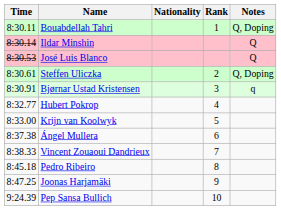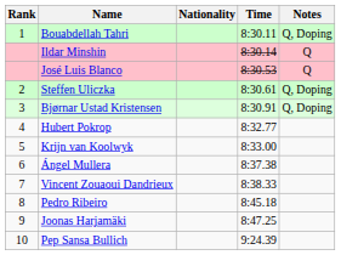 <table class="wikitable sortable" style="text-align:center">
 <tr>
-<th>Time</th>
+<th>Rank</th>
 <th>Name</th>
 <th>Nationality</th>
-<th>Rank</th>
+<th>Time</th>
 <th>Notes</th>
 </tr>
 <tr bgcolor=ccffcc>
-<td>8:30.11</td>
+<td>1</td>
 <td align="left"><a href='#'>Bouabdellah Tahri</a></td>
 <td align=left></td>
-<td>1</td>
+<td>8:30.11</td>
 <td>Q, Doping</td>
 </tr>
 <tr bgcolor=pink>
-<td><s>8:30.14 </s></td>
+<td></td>
 <td align="left"><a href='#'>Ildar Minshin</a></td>
 <td align=left></td>
-<td></td>
+<td><s>8:30.14 </s></td>
 <td>Q</td>
 </tr>
 <tr bgcolor=pink>
-<td><s>8:30.53 </s></td>
+<td></td>
 <td align="left"><a href='#'>José Luis Blanco</a></td>
 <td align=left></td>
-<td></td>
+<td><s>8:30.53 </s></td>
 <td>Q</td>
 </tr>
 <tr bgcolor=ccffcc>
-<td>8:30.61</td>
+<td>2</td>
 <td align="left"><a href='#'>Steffen Uliczka</a></td>
 <td align=left></td>
-<td>2</td>
+<td>8:30.61</td>
 <td>Q, Doping</td>
 </tr>
 <tr bgcolor=ddffdd>
-<td>8:30.91</td>
+<td>3</td>
 <td align="left"><a href='#'>Bjørnar Ustad Kristensen</a></td>
 <td align=left></td>
-<td>3</td>
-<td>q</td>
+<td>8:30.91</td>
+<td>Q, Doping</td>
 </tr>
 <tr>
-<td>8:32.77</td>
+<td>4</td>
 <td align="left"><a href='#'>Hubert Pokrop</a></td>
 <td align=left></td>
-<td>4</td>
+<td>8:32.77</td>
 <td></td>
 </tr>
 <tr>
-<td>8:33.00</td>
+<td>5</td>
 <td align="left"><a href='#'>Krijn van Koolwyk</a></td>
 <td align=left></td>
-<td>5</td>
+<td>8:33.00</td>
 <td></td>
 </tr>
 <tr>
-<td>8:37.38</td>
+<td>6</td>
 <td align="left"><a href='#'>Ángel Mullera</a></td>
 <td align=left></td>
-<td>6</td>
+<td>8:37.38</td>
 <td></td>
 </tr>
 <tr>
-<td>8:38.33</td>
+<td>7</td>
 <td align="left"><a href='#'>Vincent Zouaoui Dandrieux</a></td>
 <td align=left></td>
-<td>7</td>
+<td>8:38.33</td>
 <td></td>
 </tr>
 <tr>
-<td>8:45.18</td>
+<td>8</td>
 <td align="left"><a href='#'>Pedro Ribeiro</a></td>
 <td align=left></td>
-<td>8</td>
+<td>8:45.18</td>
 <td></td>
 </tr>
 <tr>
-<td>8:47.25</td>
+<td>9</td>
 <td align="left"><a href='#'>Joonas Harjamäki</a></td>
 <td align=left></td>
-<td>9</td>
+<td>8:47.25</td>
 <td></td>
 </tr>
 <tr>
-<td>9:24.39</td>
+<td>10</td>
 <td align="left"><a href='#'>Pep Sansa Bullich</a></td>
 <td align=left></td>
-<td>10</td>
+<td>9:24.39</td>
 <td></td>
 </tr>
 </table>
